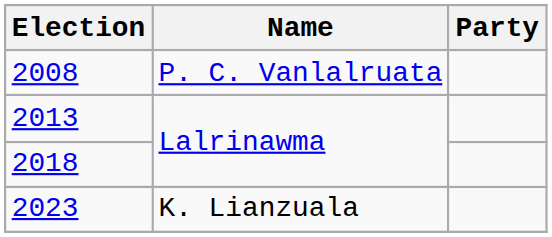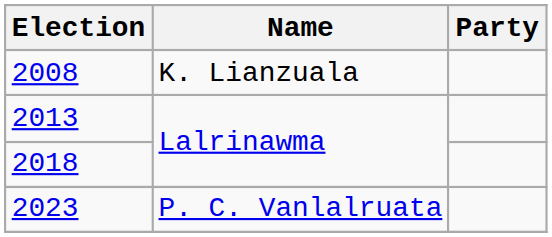 <table class="wikitable sortable">
 <tr>
 <th>Election</th>
 <th>Name</th>
 <th colspan=2>Party</th>
 </tr>
 <tr>
 <td><a href='#'>2008</a></td>
-<td><a href='#'>P. C. Vanlalruata</a></td>
+<td>K. Lianzuala</td>
 <td></td>
 </tr>
 <tr>
 <td><a href='#'>2013</a></td>
 <td rowspan=2><a href='#'>Lalrinawma</a></td>
 <td></td>
 </tr>
 <tr>
 <td><a href='#'>2018</a></td>
 </tr>
 <tr>
 </tr>
 <tr>
 <td><a href='#'>2023</a></td>
-<td>K. Lianzuala</td>
+<td><a href='#'>P. C. Vanlalruata</a></td>
 <td></td>
 </tr>
 <tr>
 </tr>
 </table>
